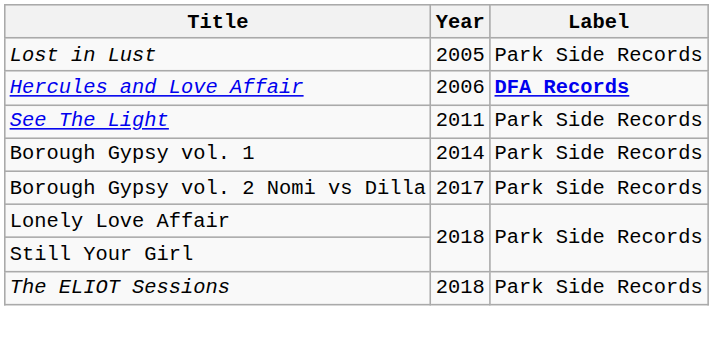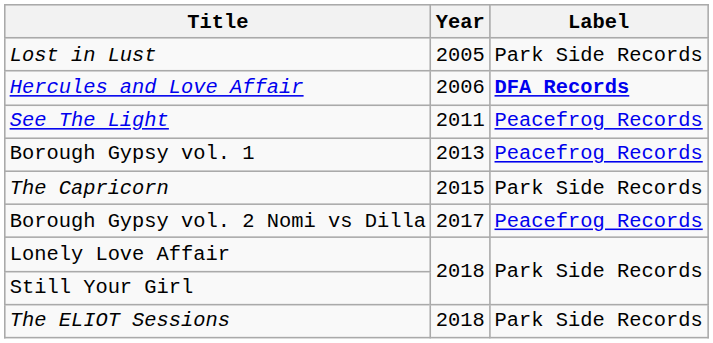 <table class="wikitable">
 <tr>
 <th>Title</th>
 <th>Year</th>
 <th>Label</th>
 </tr>
 <tr>
 <td><em>Lost in Lust</em></td>
 <td>2005</td>
 <td>Park Side Records</td>
 </tr>
 <tr>
 <td><em><a href='#'>Hercules and Love Affair</a></em></td>
 <td>2006</td>
 <td><strong><a href='#'>DFA Records</a></strong></td>
 </tr>
 <tr>
 <td><em><a href='#'>See The Light</a></em></td>
 <td>2011</td>
-<td>Park Side Records</td>
+<td><a href='#'>Peacefrog Records</a></td>
 </tr>
 <tr>
 <td>Borough Gypsy vol. 1</td>
-<td>2014</td>
+<td>2013</td>
+<td><a href='#'>Peacefrog Records</a></td>
+</tr>
+<tr>
+<td><em>The Capricorn</em></td>
+<td>2015</td>
 <td>Park Side Records</td>
 </tr>
 <tr>
 <td>Borough Gypsy vol. 2 Nomi vs Dilla</td>
 <td>2017</td>
-<td>Park Side Records</td>
+<td><a href='#'>Peacefrog Records</a></td>
 </tr>
 <tr>
 <td>Lonely Love Affair</td>
 <td rowspan="2">2018</td>
 <td rowspan="2">Park Side Records</td>
 </tr>
 <tr>
 <td>Still Your Girl</td>
 </tr>
 <tr>
 <td><em>The ELIOT Sessions</em></td>
 <td>2018</td>
 <td>Park Side Records</td>
 </tr>
 </table>
